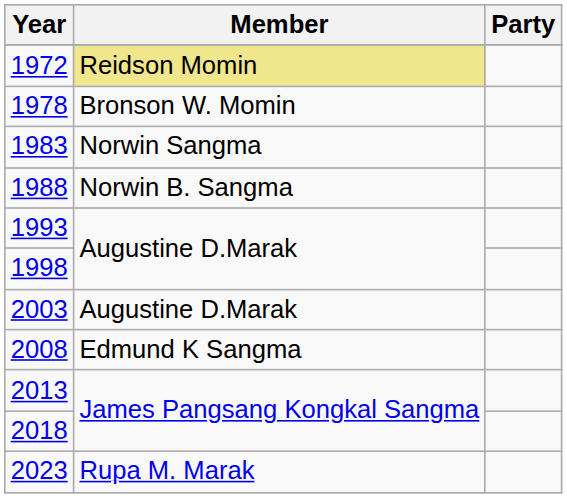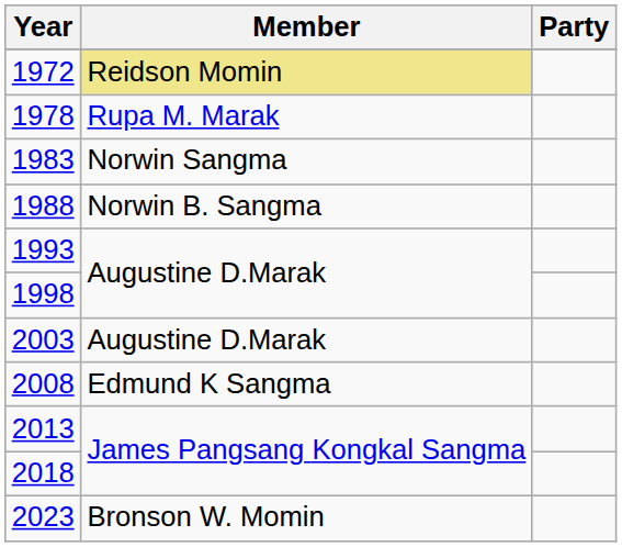 <table class="wikitable sortable">
 <tr>
 <th>Year</th>
 <th>Member</th>
 <th colspan="2">Party</th>
 </tr>
 <tr>
 </tr>
 <tr>
 <td><a href='#'>1972</a></td>
 <td style="background: khaki;">Reidson Momin</td>
 <td></td>
 </tr>
 <tr>
 <td><a href='#'>1978</a></td>
-<td>Bronson W. Momin</td>
+<td><a href='#'>Rupa M. Marak</a></td>
 </tr>
 <tr>
 <td><a href='#'>1983</a></td>
 <td>Norwin Sangma</td>
 <td></td>
 </tr>
 <tr>
 <td><a href='#'>1988</a></td>
 <td>Norwin B. Sangma</td>
 </tr>
 <tr>
 <td><a href='#'>1993</a></td>
 <td rowspan=2>Augustine D.Marak</td>
 <td></td>
 </tr>
 <tr>
 <td><a href='#'>1998</a></td>
 </tr>
 <tr>
 <td><a href='#'>2003</a></td>
 <td>Augustine D.Marak</td>
 <td></td>
 </tr>
 <tr>
 <td><a href='#'>2008</a></td>
 <td>Edmund K Sangma</td>
 <td></td>
 </tr>
 <tr>
 <td><a href='#'>2013</a></td>
 <td rowspan=2><a href='#'>James Pangsang Kongkal Sangma</a></td>
 <td></td>
 </tr>
 <tr>
 <td><a href='#'>2018</a></td>
 </tr>
 <tr>
 <td><a href='#'>2023</a></td>
-<td><a href='#'>Rupa M. Marak</a></td>
+<td>Bronson W. Momin</td>
 <td></td>
 </tr>
 </table>
